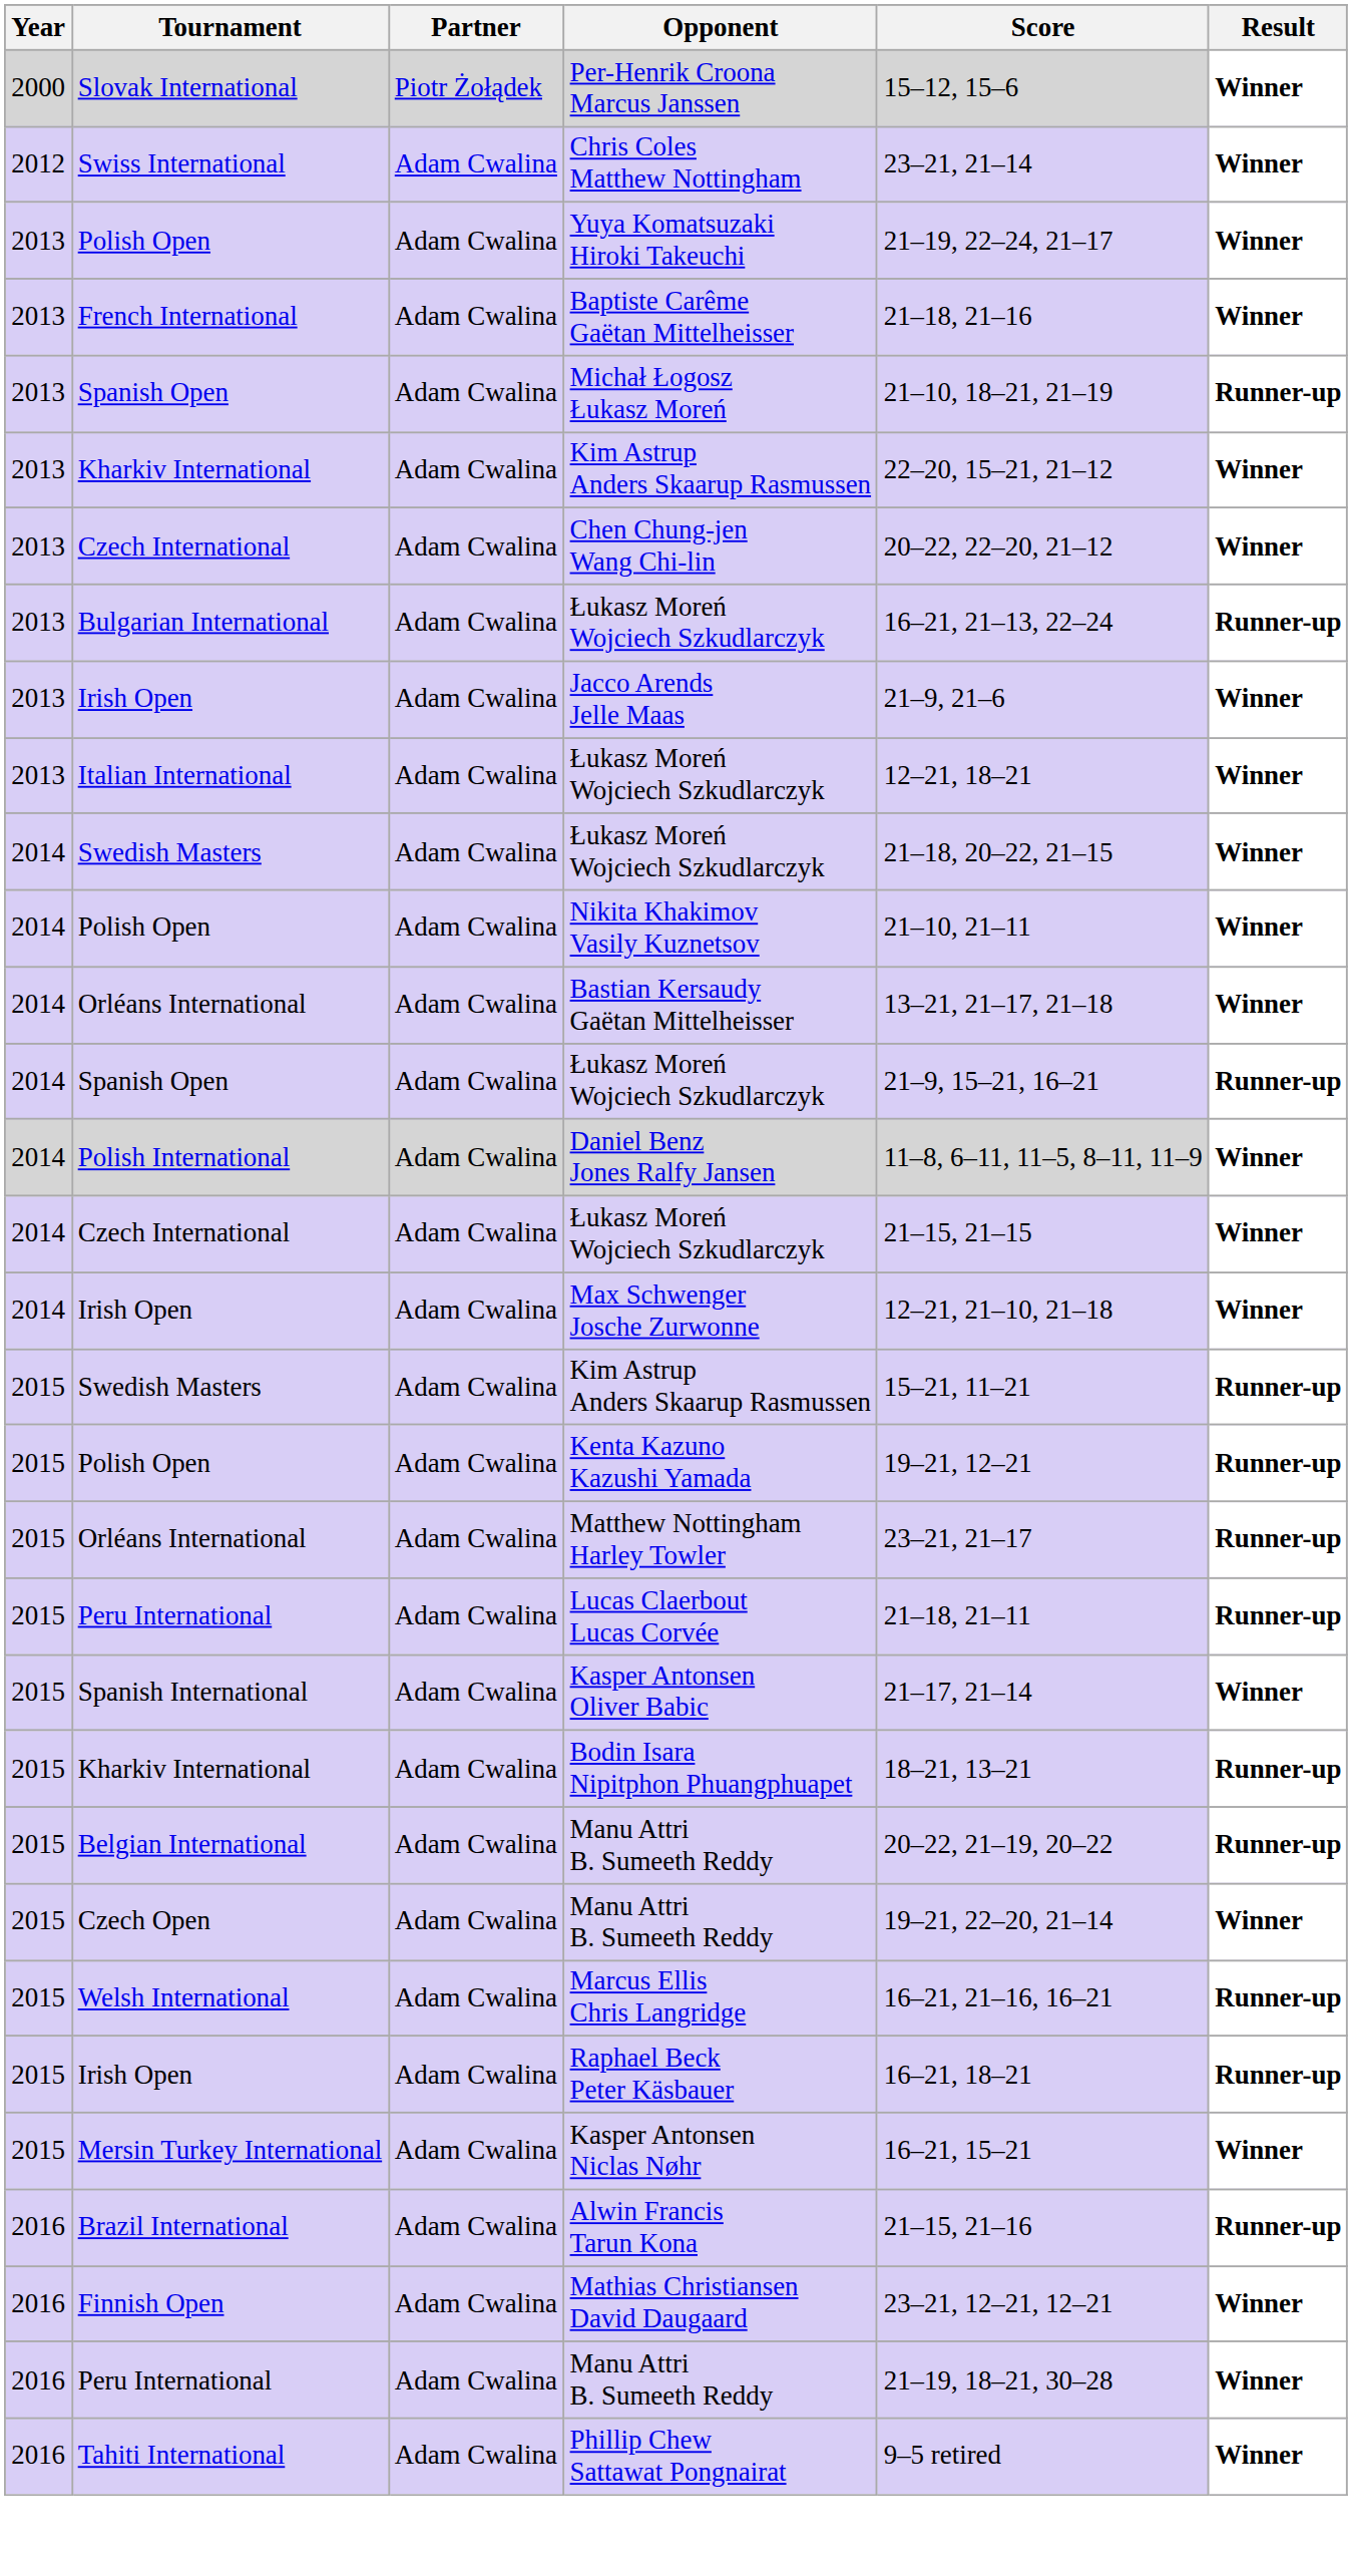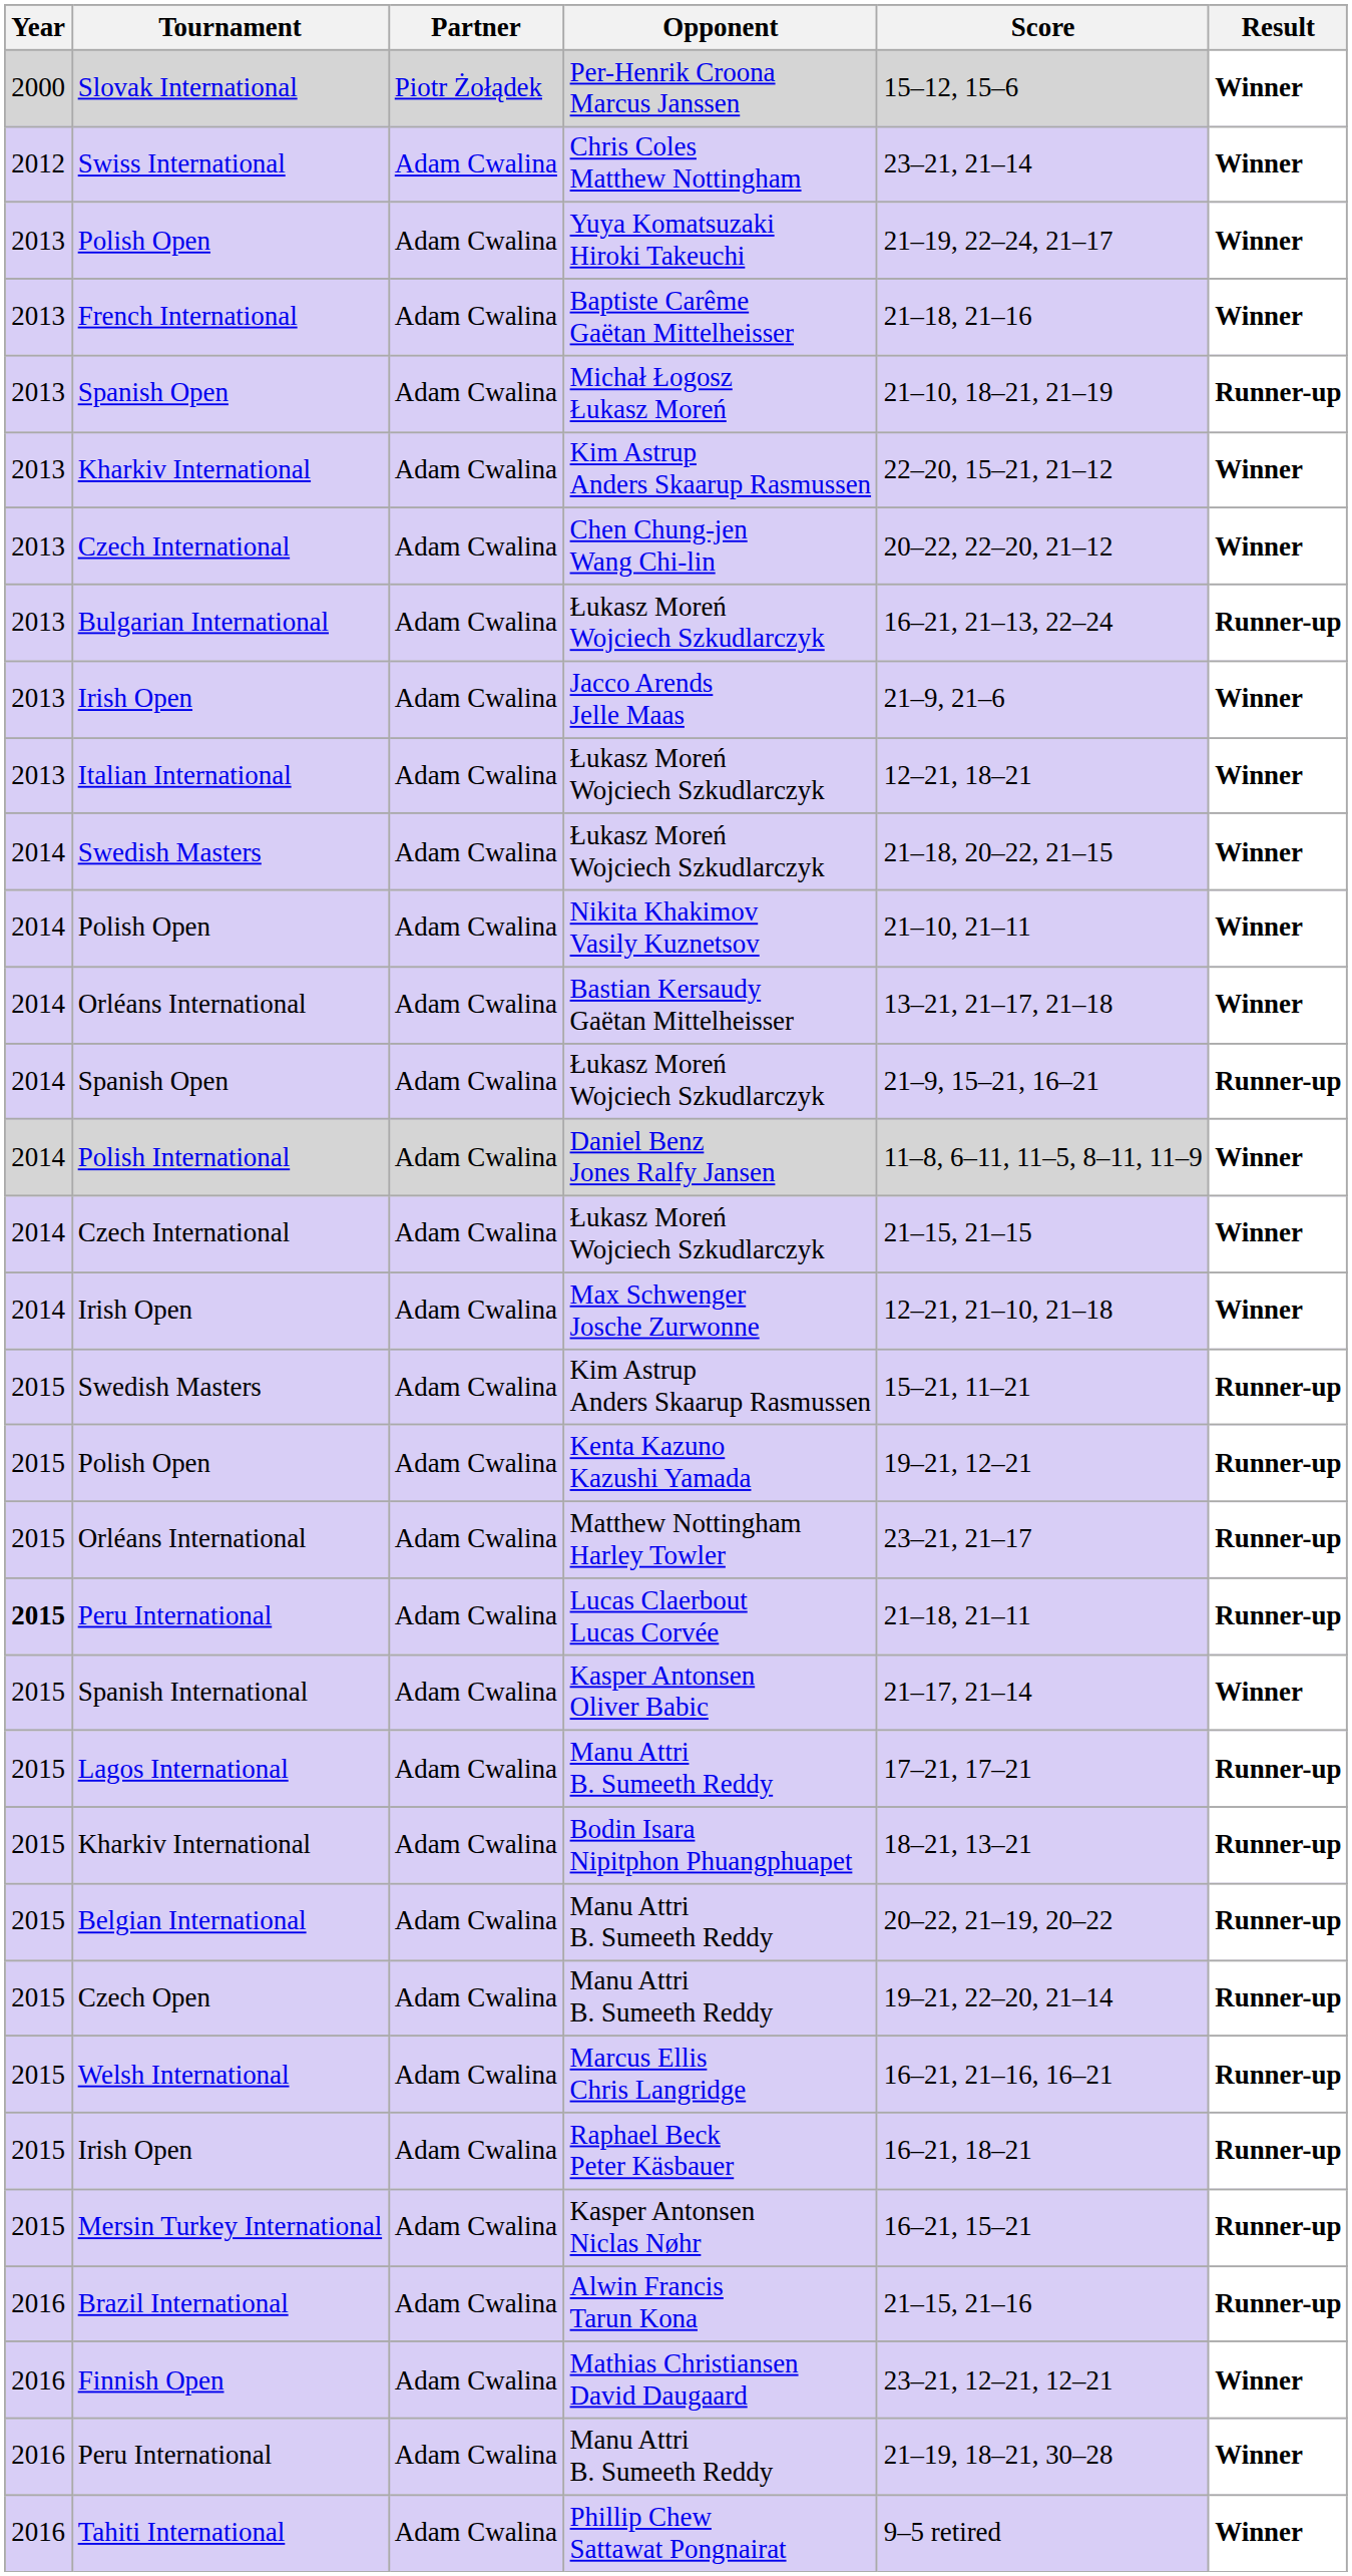 <table class="sortable wikitable" style="font-size: 90%;">
 <tr>
 <th>Year</th>
 <th>Tournament</th>
 <th>Partner</th>
 <th>Opponent</th>
 <th>Score</th>
 <th>Result</th>
 </tr>
 <tr style="background:#D5D5D5">
 <td align="center">2000</td>
 <td align="left"><a href='#'>Slovak International</a></td>
 <td align="left"> <a href='#'>Piotr Żołądek</a></td>
 <td align="left"> <a href='#'>Per-Henrik Croona</a><br> <a href='#'>Marcus Janssen</a></td>
 <td align="left">15–12, 15–6</td>
 <td style="text-align:left; background:white"> <strong>Winner</strong></td>
 </tr>
 <tr style="background:#D8CEF6">
 <td align="center">2012</td>
 <td align="left"><a href='#'>Swiss International</a></td>
 <td align="left"> <a href='#'>Adam Cwalina</a></td>
 <td align="left"> <a href='#'>Chris Coles</a><br> <a href='#'>Matthew Nottingham</a></td>
 <td align="left">23–21, 21–14</td>
 <td style="text-align:left; background:white"> <strong>Winner</strong></td>
 </tr>
 <tr style="background:#D8CEF6">
 <td align="center">2013</td>
 <td align="left"><a href='#'>Polish Open</a></td>
 <td align="left"> Adam Cwalina</td>
 <td align="left"> <a href='#'>Yuya Komatsuzaki</a><br> <a href='#'>Hiroki Takeuchi</a></td>
 <td align="left">21–19, 22–24, 21–17</td>
 <td style="text-align:left; background:white"> <strong>Winner</strong></td>
 </tr>
 <tr style="background:#D8CEF6">
 <td align="center">2013</td>
 <td align="left"><a href='#'>French International</a></td>
 <td align="left"> Adam Cwalina</td>
 <td align="left"> <a href='#'>Baptiste Carême</a><br> <a href='#'>Gaëtan Mittelheisser</a></td>
 <td align="left">21–18, 21–16</td>
 <td style="text-align:left; background:white"> <strong>Winner</strong></td>
 </tr>
 <tr style="background:#D8CEF6">
 <td align="center">2013</td>
 <td align="left"><a href='#'>Spanish Open</a></td>
 <td align="left"> Adam Cwalina</td>
 <td align="left"> <a href='#'>Michał Łogosz</a><br> <a href='#'>Łukasz Moreń</a></td>
 <td align="left">21–10, 18–21, 21–19</td>
 <td style="text-align:left; background:white"> <strong>Runner-up</strong></td>
 </tr>
 <tr style="background:#D8CEF6">
 <td align="center">2013</td>
 <td align="left"><a href='#'>Kharkiv International</a></td>
 <td align="left"> Adam Cwalina</td>
 <td align="left"> <a href='#'>Kim Astrup</a><br> <a href='#'>Anders Skaarup Rasmussen</a></td>
 <td align="left">22–20, 15–21, 21–12</td>
 <td style="text-align:left; background:white"> <strong>Winner</strong></td>
 </tr>
 <tr style="background:#D8CEF6">
 <td align="center">2013</td>
 <td align="left"><a href='#'>Czech International</a></td>
 <td align="left"> Adam Cwalina</td>
 <td align="left"> <a href='#'>Chen Chung-jen</a><br> <a href='#'>Wang Chi-lin</a></td>
 <td align="left">20–22, 22–20, 21–12</td>
 <td style="text-align:left; background:white"> <strong>Winner</strong></td>
 </tr>
 <tr style="background:#D8CEF6">
 <td align="center">2013</td>
 <td align="left"><a href='#'>Bulgarian International</a></td>
 <td align="left"> Adam Cwalina</td>
 <td align="left"> Łukasz Moreń<br> <a href='#'>Wojciech Szkudlarczyk</a></td>
 <td align="left">16–21, 21–13, 22–24</td>
 <td style="text-align:left; background:white"> <strong>Runner-up</strong></td>
 </tr>
 <tr style="background:#D8CEF6">
 <td align="center">2013</td>
 <td align="left"><a href='#'>Irish Open</a></td>
 <td align="left"> Adam Cwalina</td>
 <td align="left"> <a href='#'>Jacco Arends</a><br> <a href='#'>Jelle Maas</a></td>
 <td align="left">21–9, 21–6</td>
 <td style="text-align:left; background:white"> <strong>Winner</strong></td>
 </tr>
 <tr style="background:#D8CEF6">
 <td align="center">2013</td>
 <td align="left"><a href='#'>Italian International</a></td>
 <td align="left"> Adam Cwalina</td>
 <td align="left"> Łukasz Moreń<br> Wojciech Szkudlarczyk</td>
 <td align="left">12–21, 18–21</td>
 <td style="text-align:left; background:white"> <strong>Winner</strong></td>
 </tr>
 <tr style="background:#D8CEF6">
 <td align="center">2014</td>
 <td align="left"><a href='#'>Swedish Masters</a></td>
 <td align="left"> Adam Cwalina</td>
 <td align="left">  Łukasz Moreń<br> Wojciech Szkudlarczyk</td>
 <td align="left">21–18, 20–22, 21–15</td>
 <td style="text-align:left; background:white"> <strong>Winner</strong></td>
 </tr>
 <tr style="background:#D8CEF6">
 <td align="center">2014</td>
 <td align="left">Polish Open</td>
 <td align="left"> Adam Cwalina</td>
 <td align="left"> <a href='#'>Nikita Khakimov</a><br> <a href='#'>Vasily Kuznetsov</a></td>
 <td align="left">21–10, 21–11</td>
 <td style="text-align:left; background:white"> <strong>Winner</strong></td>
 </tr>
 <tr style="background:#D8CEF6">
 <td align="center">2014</td>
 <td align="left">Orléans International</td>
 <td align="left"> Adam Cwalina</td>
 <td align="left"> <a href='#'>Bastian Kersaudy</a><br> Gaëtan Mittelheisser</td>
 <td align="left">13–21, 21–17, 21–18</td>
 <td style="text-align:left; background:white"> <strong>Winner</strong></td>
 </tr>
 <tr style="background:#D8CEF6">
 <td align="center">2014</td>
 <td align="left">Spanish Open</td>
 <td align="left"> Adam Cwalina</td>
 <td align="left">  Łukasz Moreń<br> Wojciech Szkudlarczyk</td>
 <td align="left">21–9, 15–21, 16–21</td>
 <td style="text-align:left; background:white"> <strong>Runner-up</strong></td>
 </tr>
 <tr style="background:#D5D5D5">
 <td align="center">2014</td>
 <td align="left"><a href='#'>Polish International</a></td>
 <td align="left"> Adam Cwalina</td>
 <td align="left"> <a href='#'>Daniel Benz</a><br> <a href='#'>Jones Ralfy Jansen</a></td>
 <td align="left">11–8, 6–11, 11–5, 8–11, 11–9</td>
 <td style="text-align:left; background:white"> <strong>Winner</strong></td>
 </tr>
 <tr style="background:#D8CEF6">
 <td align="center">2014</td>
 <td align="left">Czech International</td>
 <td align="left"> Adam Cwalina</td>
 <td align="left"> Łukasz Moreń<br> Wojciech Szkudlarczyk</td>
 <td align="left">21–15, 21–15</td>
 <td style="text-align:left; background:white"> <strong>Winner</strong></td>
 </tr>
 <tr style="background:#D8CEF6">
 <td align="center">2014</td>
 <td align="left">Irish Open</td>
 <td align="left"> Adam Cwalina</td>
 <td align="left"> <a href='#'>Max Schwenger</a><br> <a href='#'>Josche Zurwonne</a></td>
 <td align="left">12–21, 21–10, 21–18</td>
 <td style="text-align:left; background:white"> <strong>Winner</strong></td>
 </tr>
 <tr style="background:#D8CEF6">
 <td align="center">2015</td>
 <td align="left">Swedish Masters</td>
 <td align="left"> Adam Cwalina</td>
 <td align="left"> Kim Astrup<br> Anders Skaarup Rasmussen</td>
 <td align="left">15–21, 11–21</td>
 <td style="text-align:left; background:white"> <strong>Runner-up</strong></td>
 </tr>
 <tr style="background:#D8CEF6">
 <td align="center">2015</td>
 <td align="left">Polish Open</td>
 <td align="left"> Adam Cwalina</td>
 <td align="left"> <a href='#'>Kenta Kazuno</a><br> <a href='#'>Kazushi Yamada</a></td>
 <td align="left">19–21, 12–21</td>
 <td style="text-align:left; background:white"> <strong>Runner-up</strong></td>
 </tr>
 <tr style="background:#D8CEF6">
 <td align="center">2015</td>
 <td align="left">Orléans International</td>
 <td align="left"> Adam Cwalina</td>
 <td align="left"> Matthew Nottingham<br> <a href='#'>Harley Towler</a></td>
 <td align="left">23–21, 21–17</td>
 <td style="text-align:left; background:white"> <strong>Runner-up</strong></td>
 </tr>
 <tr style="background:#D8CEF6">
-<td align="center">2015</td>
+<td align="center"><strong>2015</strong></td>
 <td align="left"><a href='#'>Peru International</a></td>
 <td align="left"> Adam Cwalina</td>
 <td align="left"> <a href='#'>Lucas Claerbout</a><br> <a href='#'>Lucas Corvée</a></td>
 <td align="left">21–18, 21–11</td>
 <td style="text-align:left; background:white"> <strong>Runner-up</strong></td>
 </tr>
 <tr style="background:#D8CEF6">
 <td align="center">2015</td>
 <td align="left">Spanish International</td>
 <td align="left"> Adam Cwalina</td>
 <td align="left"> <a href='#'>Kasper Antonsen</a><br> <a href='#'>Oliver Babic</a></td>
 <td align="left">21–17, 21–14</td>
 <td style="text-align:left; background:white"> <strong>Winner</strong></td>
+</tr>
+<tr style="background:#D8CEF6">
+<td align="center">2015</td>
+<td align="left"><a href='#'>Lagos International</a></td>
+<td align="left"> Adam Cwalina</td>
+<td align="left"> <a href='#'>Manu Attri</a><br> <a href='#'>B. Sumeeth Reddy</a></td>
+<td align="left">17–21, 17–21</td>
+<td style="text-align:left; background:white"> <strong>Runner-up</strong></td>
 </tr>
 <tr style="background:#D8CEF6">
 <td align="center">2015</td>
 <td align="left">Kharkiv International</td>
 <td align="left"> Adam Cwalina</td>
 <td align="left"> <a href='#'>Bodin Isara</a><br> <a href='#'>Nipitphon Phuangphuapet</a></td>
 <td align="left">18–21, 13–21</td>
 <td style="text-align:left; background:white"> <strong>Runner-up</strong></td>
 </tr>
 <tr style="background:#D8CEF6">
 <td align="center">2015</td>
 <td align="left"><a href='#'>Belgian International</a></td>
 <td align="left"> Adam Cwalina</td>
 <td align="left"> Manu Attri<br> B. Sumeeth Reddy</td>
 <td align="left">20–22, 21–19, 20–22</td>
 <td style="text-align:left; background:white"> <strong>Runner-up</strong></td>
 </tr>
 <tr style="background:#D8CEF6">
 <td align="center">2015</td>
 <td align="left">Czech Open</td>
 <td align="left"> Adam Cwalina</td>
 <td align="left"> Manu Attri<br> B. Sumeeth Reddy</td>
 <td align="left">19–21, 22–20, 21–14</td>
-<td style="text-align:left; background:white"> <strong>Winner</strong></td>
+<td style="text-align:left; background:white"> <strong>Runner-up</strong></td>
 </tr>
 <tr style="background:#D8CEF6">
 <td align="center">2015</td>
 <td align="left"><a href='#'>Welsh International</a></td>
 <td align="left"> Adam Cwalina</td>
 <td align="left"> <a href='#'>Marcus Ellis</a><br> <a href='#'>Chris Langridge</a></td>
 <td align="left">16–21, 21–16, 16–21</td>
 <td style="text-align:left; background:white"> <strong>Runner-up</strong></td>
 </tr>
 <tr style="background:#D8CEF6">
 <td align="center">2015</td>
 <td align="left">Irish Open</td>
 <td align="left"> Adam Cwalina</td>
 <td align="left"> <a href='#'>Raphael Beck</a><br> <a href='#'>Peter Käsbauer</a></td>
 <td align="left">16–21, 18–21</td>
 <td style="text-align:left; background:white"> <strong>Runner-up</strong></td>
 </tr>
 <tr style="background:#D8CEF6">
 <td align="center">2015</td>
 <td align="left"><a href='#'>Mersin Turkey International</a></td>
 <td align="left"> Adam Cwalina</td>
 <td align="left"> Kasper Antonsen<br> <a href='#'>Niclas Nøhr</a></td>
 <td align="left">16–21, 15–21</td>
-<td style="text-align:left; background:white"> <strong>Winner</strong></td>
+<td style="text-align:left; background:white"> <strong>Runner-up</strong></td>
 </tr>
 <tr style="background:#D8CEF6">
 <td align="center">2016</td>
 <td align="left"><a href='#'>Brazil International</a></td>
 <td align="left"> Adam Cwalina</td>
 <td align="left"> <a href='#'>Alwin Francis</a><br> <a href='#'>Tarun Kona</a></td>
 <td align="left">21–15, 21–16</td>
 <td style="text-align:left; background:white"> <strong>Runner-up</strong></td>
 </tr>
 <tr style="background:#D8CEF6">
 <td align="center">2016</td>
 <td align="left"><a href='#'>Finnish Open</a></td>
 <td align="left"> Adam Cwalina</td>
 <td align="left"> <a href='#'>Mathias Christiansen</a><br> <a href='#'>David Daugaard</a></td>
 <td align="left">23–21, 12–21, 12–21</td>
 <td style="text-align:left; background:white"> <strong>Winner</strong></td>
 </tr>
 <tr style="background:#D8CEF6">
 <td align="center">2016</td>
 <td align="left">Peru International</td>
 <td align="left"> Adam Cwalina</td>
 <td align="left"> Manu Attri<br> B. Sumeeth Reddy</td>
 <td align="left">21–19, 18–21, 30–28</td>
 <td style="text-align:left; background:white"> <strong>Winner</strong></td>
 </tr>
 <tr style="background:#D8CEF6">
 <td align="center">2016</td>
 <td align="left"><a href='#'>Tahiti International</a></td>
 <td align="left"> Adam Cwalina</td>
 <td align="left"> <a href='#'>Phillip Chew</a><br> <a href='#'>Sattawat Pongnairat</a></td>
 <td align="left">9–5 retired</td>
 <td style="text-align:left; background:white"> <strong>Winner</strong></td>
 </tr>
 </table>
